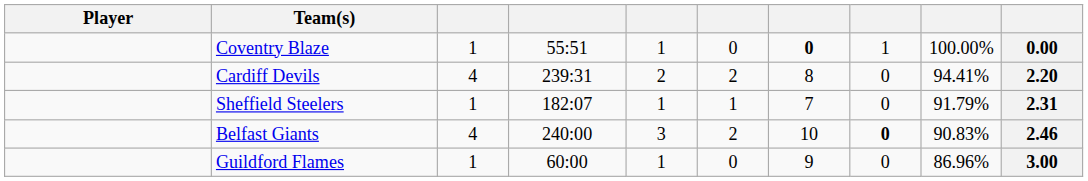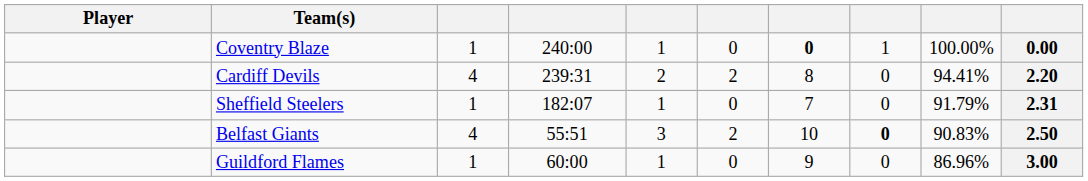 <table class="wikitable sortable" style="text-align: center">
 <tr>
 <th style="width: 11em;">Player</th>
 <th style="width: 12em;">Team(s)</th>
 <th style="width: 3.5em;"></th>
 <th style="width: 6em;"></th>
 <th style="width: 3.5em;"></th>
 <th style="width: 3.5em;"></th>
 <th style="width: 4em;"></th>
 <th style="width: 3.5em;"></th>
 <th style="width: 4em;"></th>
 <th style="width: 4em;"></th>
 </tr>
 <tr>
 <td style="text-align:left;"></td>
 <td style="text-align:left;"><a href='#'>Coventry Blaze</a></td>
 <td>1</td>
-<td>55:51</td>
+<td>240:00</td>
 <td>1</td>
 <td>0</td>
 <td><strong>0</strong></td>
 <td>1</td>
 <td>100.00%</td>
 <th>0.00</th>
 </tr>
 <tr>
 <td style="text-align:left;"></td>
 <td style="text-align:left;"><a href='#'>Cardiff Devils</a></td>
 <td>4</td>
 <td>239:31</td>
 <td>2</td>
 <td>2</td>
 <td>8</td>
 <td>0</td>
 <td>94.41%</td>
 <th>2.20</th>
 </tr>
 <tr>
 <td style="text-align:left;"></td>
 <td style="text-align:left;"><a href='#'>Sheffield Steelers</a></td>
 <td>1</td>
 <td>182:07</td>
 <td>1</td>
-<td>1</td>
+<td>0</td>
 <td>7</td>
 <td>0</td>
 <td>91.79%</td>
 <th>2.31</th>
 </tr>
 <tr>
 <td style="text-align:left;"></td>
 <td style="text-align:left;"><a href='#'>Belfast Giants</a></td>
 <td>4</td>
-<td>240:00</td>
+<td>55:51</td>
 <td>3</td>
 <td>2</td>
 <td>10</td>
 <td><strong>0</strong></td>
 <td>90.83%</td>
-<th>2.46</th>
+<th>2.50</th>
 </tr>
 <tr>
 <td style="text-align:left;"></td>
 <td style="text-align:left;"><a href='#'>Guildford Flames</a></td>
 <td>1</td>
 <td>60:00</td>
 <td>1</td>
 <td>0</td>
 <td>9</td>
 <td>0</td>
 <td>86.96%</td>
 <th>3.00</th>
 </tr>
 </table>
